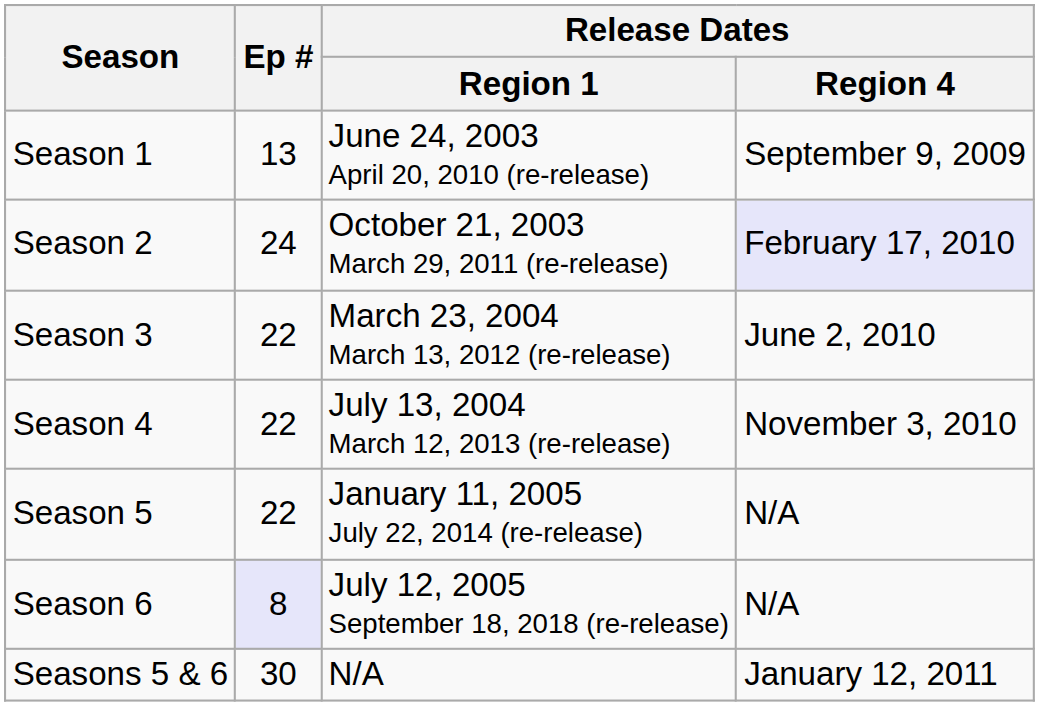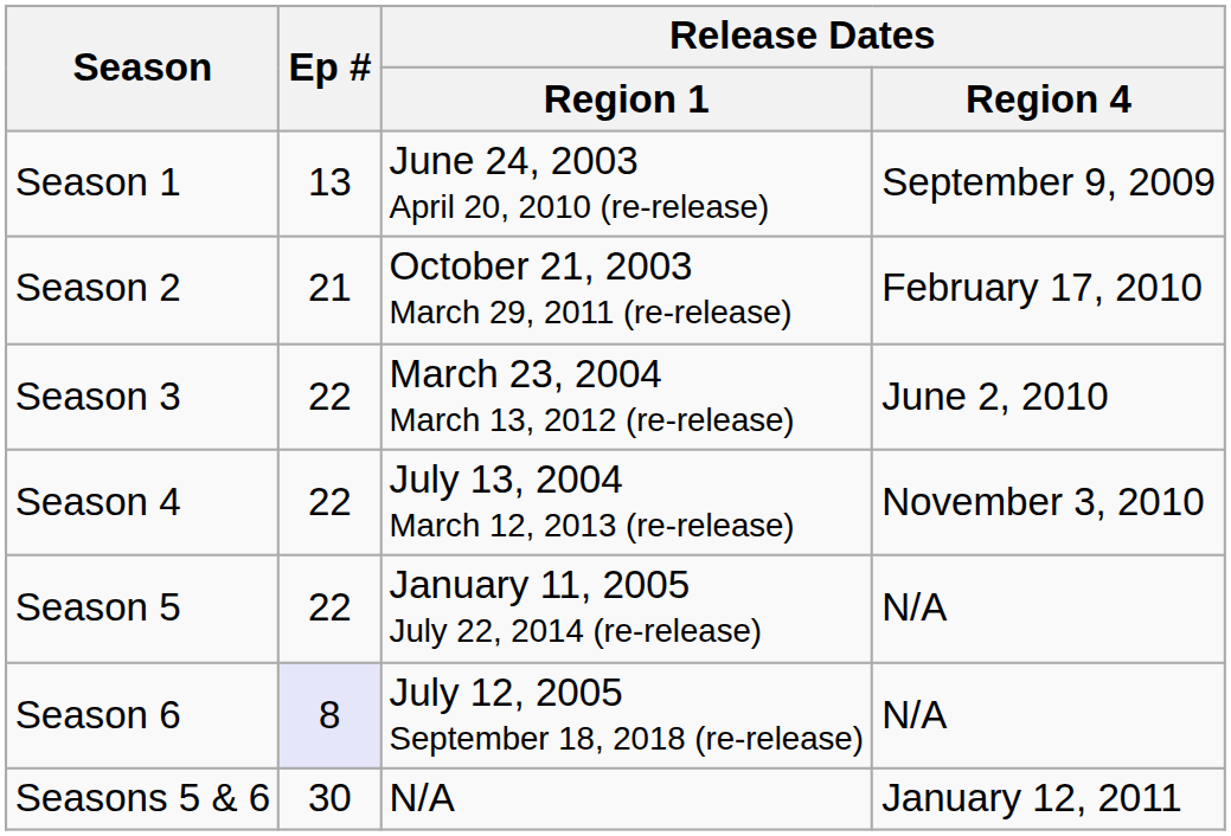 <table class="wikitable">
 <tr>
 <th rowspan="2">Season</th>
 <th rowspan="2">Ep #</th>
 <th colspan="6">Release Dates</th>
 </tr>
 <tr>
 <th>Region 1</th>
 <th>Region 4</th>
 </tr>
 <tr>
 <td>Season 1</td>
 <td style="text-align:center;">13</td>
 <td>June 24, 2003<br><small>April 20, 2010 (re-release)</small></td>
 <td>September 9, 2009</td>
 </tr>
 <tr>
 <td>Season 2</td>
-<td style="text-align:center;">24</td>
+<td style="text-align:center;">21</td>
 <td>October 21, 2003<br><small>March 29, 2011 (re-release)</small></td>
-<td style="background: lavender;">February 17, 2010</td>
+<td>February 17, 2010</td>
 </tr>
 <tr>
 <td>Season 3</td>
 <td style="text-align:center;">22</td>
 <td>March 23, 2004<br><small>March 13, 2012 (re-release)</small></td>
 <td>June 2, 2010</td>
 </tr>
 <tr>
 <td>Season 4</td>
 <td style="text-align:center;">22</td>
 <td>July 13, 2004<br><small>March 12, 2013 (re-release)</small></td>
 <td>November 3, 2010</td>
 </tr>
 <tr>
 <td>Season 5</td>
 <td style="text-align:center;">22</td>
 <td>January 11, 2005<br><small>July 22, 2014 (re-release)</small></td>
 <td>N/A</td>
 </tr>
 <tr>
 <td>Season 6</td>
 <td style="background: lavender; text-align:center;">8</td>
 <td>July 12, 2005<br><small>September 18, 2018 (re-release)</small></td>
 <td>N/A</td>
 </tr>
 <tr>
 <td>Seasons 5 & 6</td>
 <td style="text-align:center;">30</td>
 <td>N/A</td>
 <td>January 12, 2011</td>
 </tr>
 </table>
